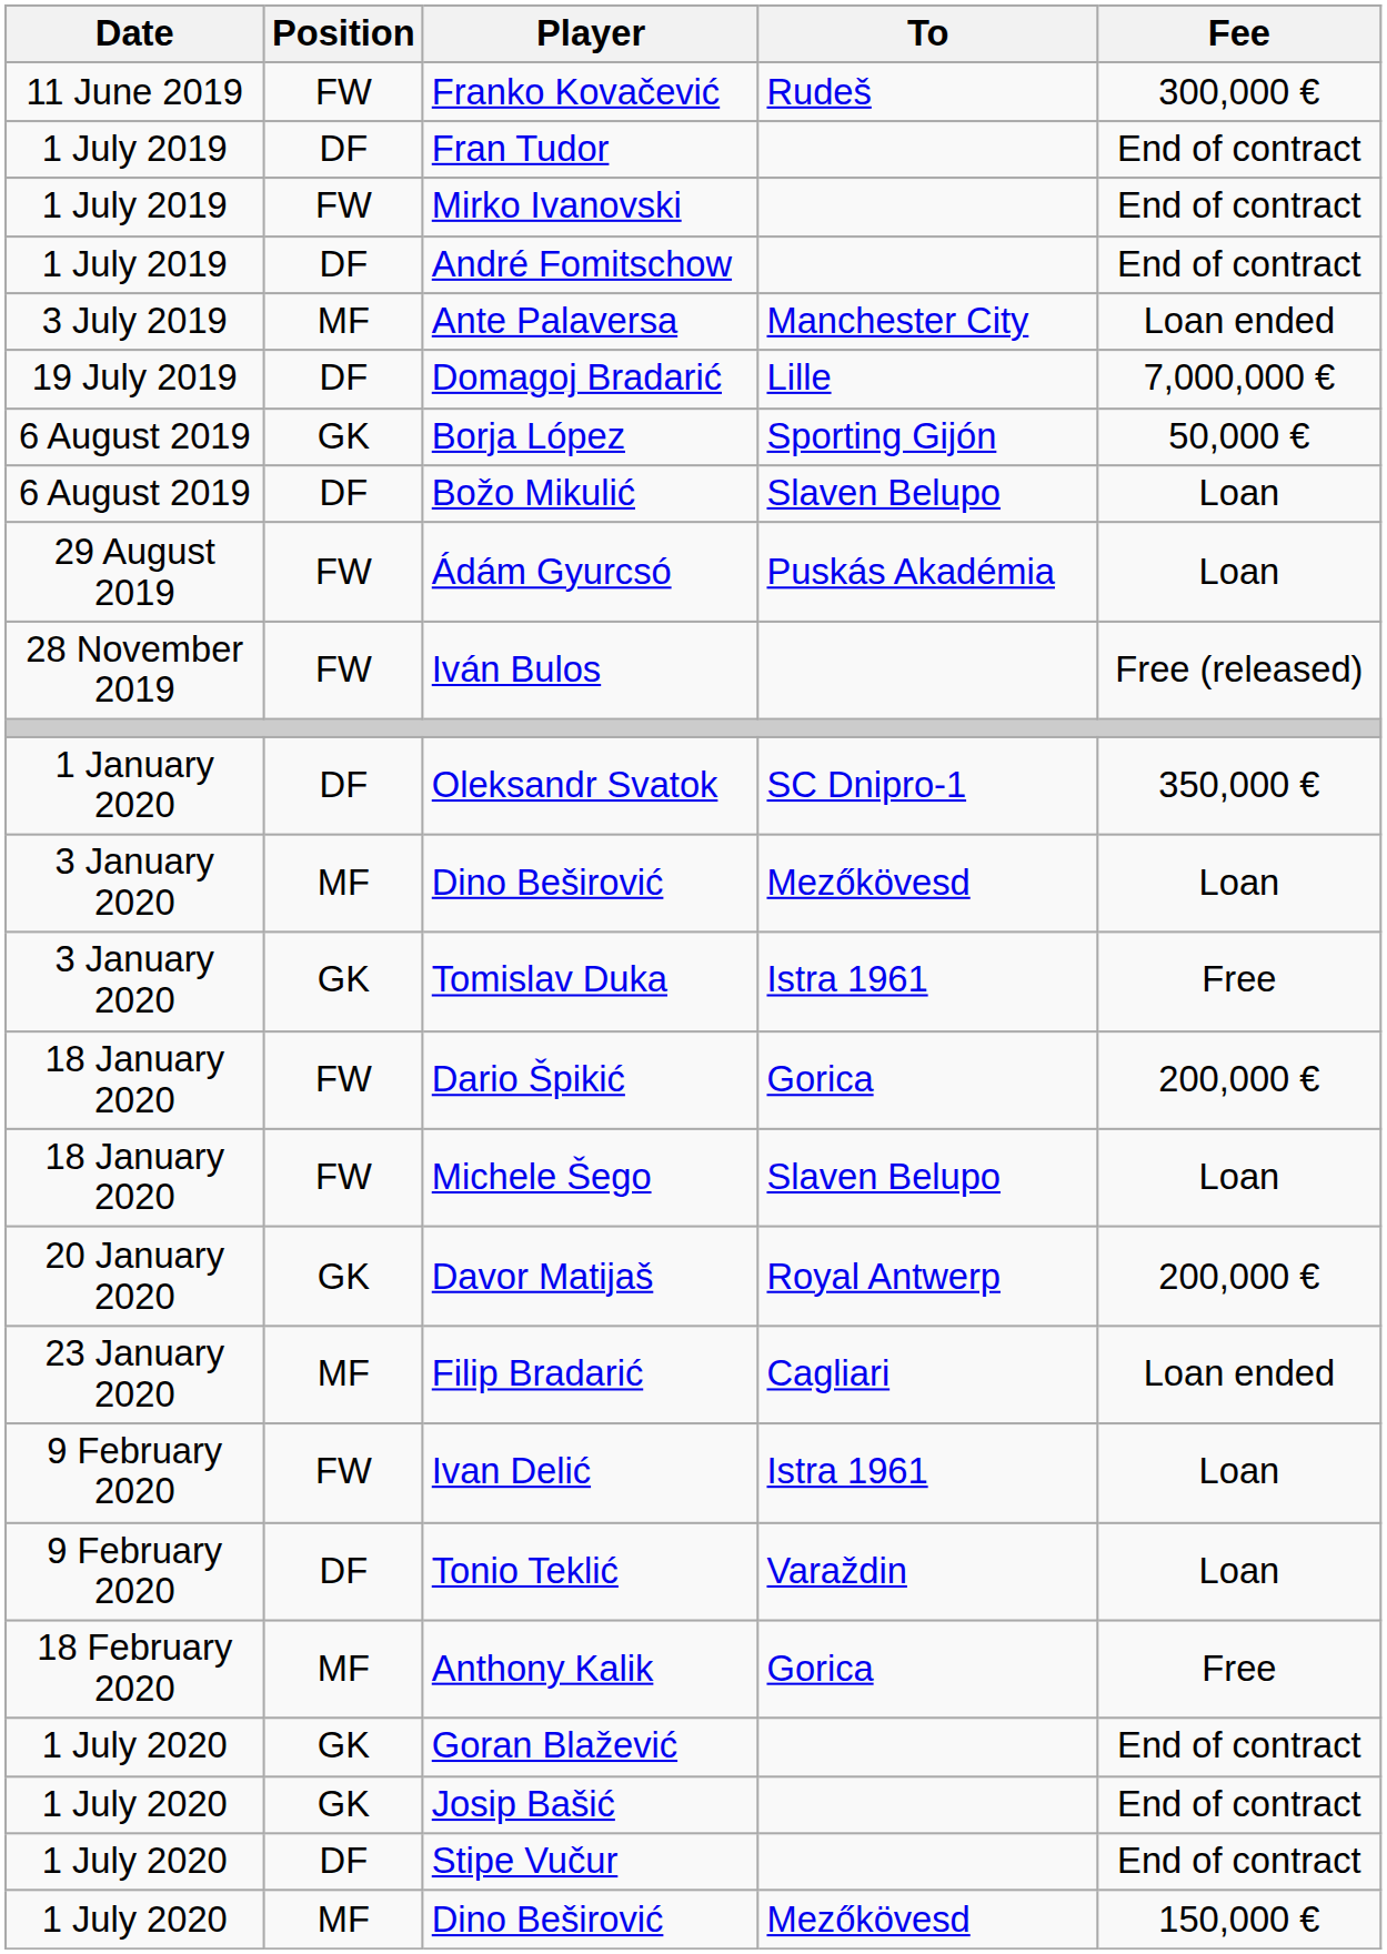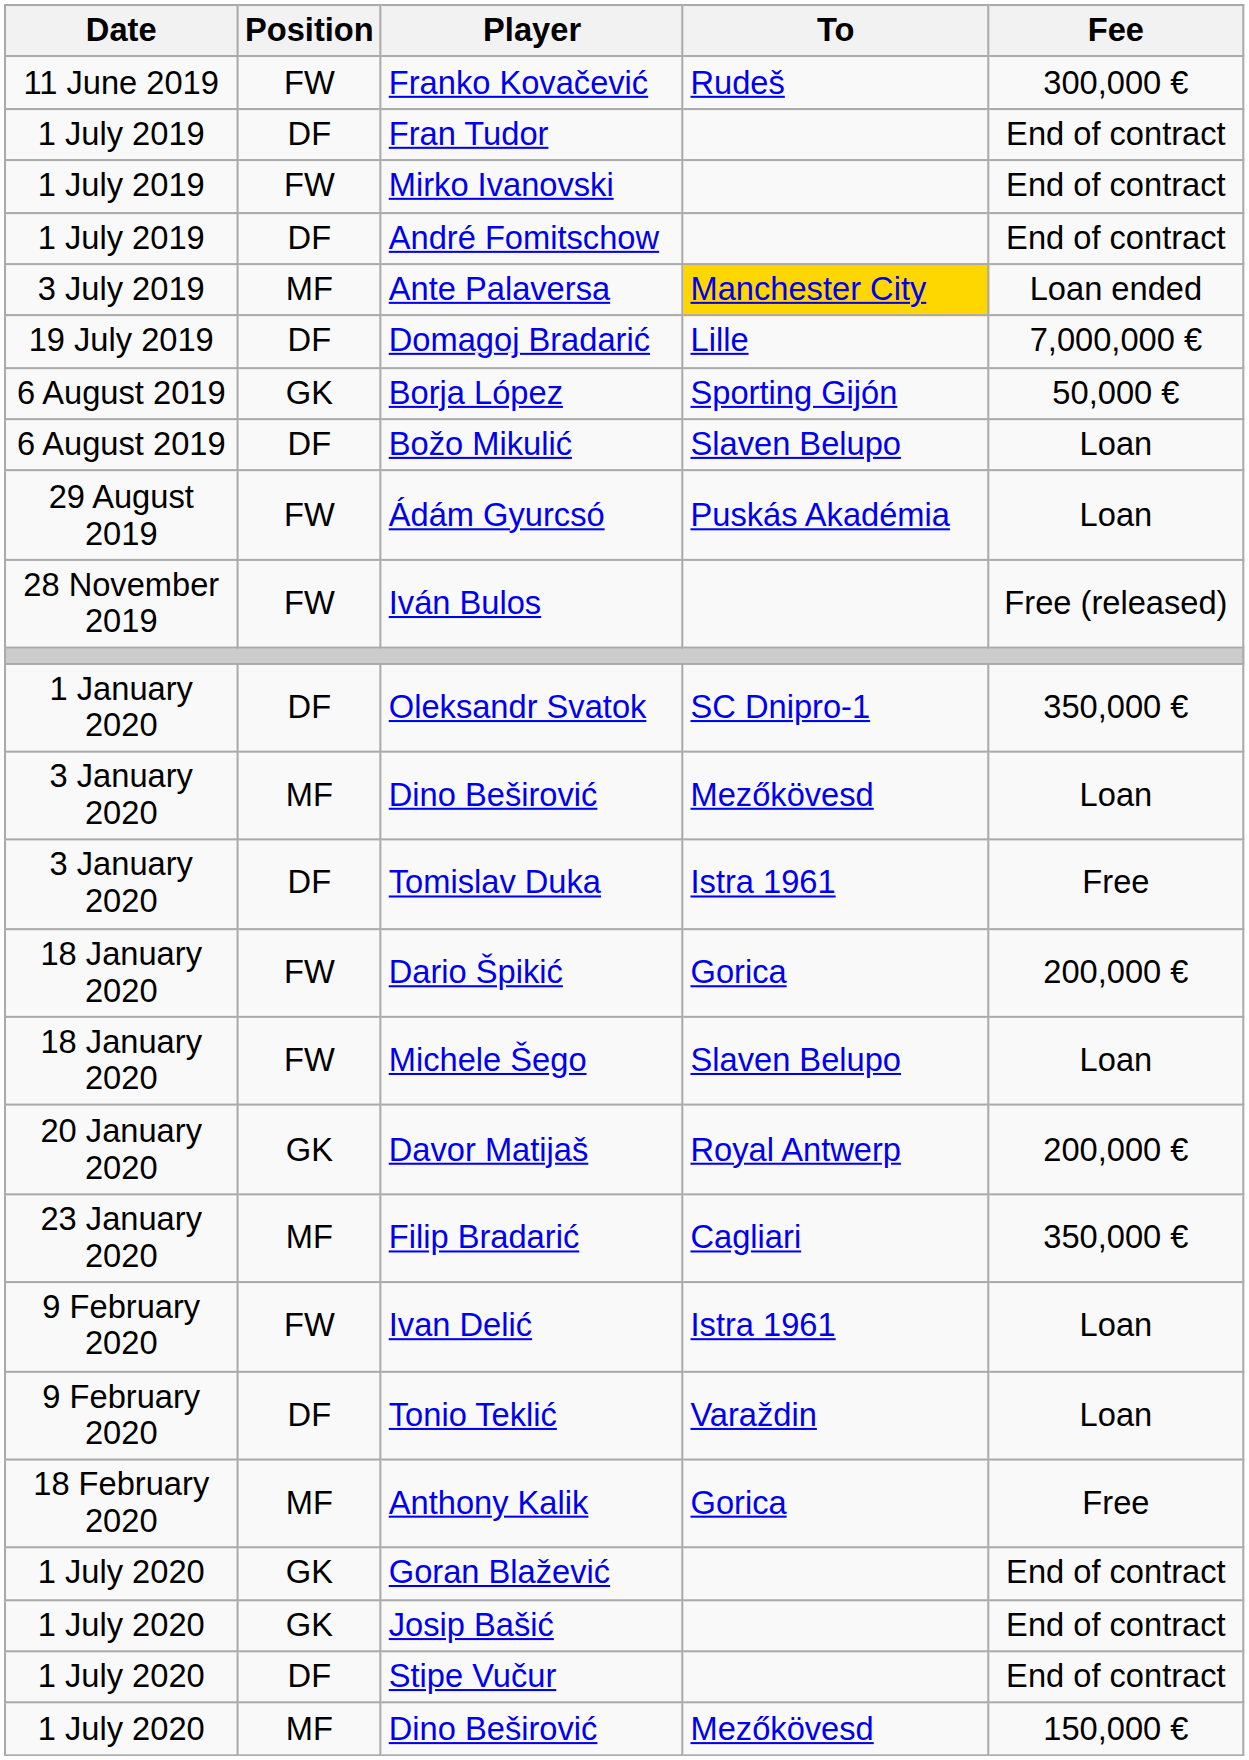 <table class="wikitable" style="text-align: center;">
 <tr>
 <th width=130>Date</th>
 <th width=60>Position</th>
 <th width=180>Player</th>
 <th width=180>To</th>
 <th width=150>Fee</th>
 </tr>
 <tr>
 <td>11 June 2019</td>
 <td>FW</td>
 <td style="text-align:left;"> <a href='#'>Franko Kovačević</a></td>
 <td style="text-align:left;"> <a href='#'>Rudeš</a></td>
 <td>300,000 €</td>
 </tr>
 <tr>
 <td>1 July 2019</td>
 <td>DF</td>
 <td style="text-align:left;"> <a href='#'>Fran Tudor</a></td>
 <td style="text-align:left;"></td>
 <td>End of contract</td>
 </tr>
 <tr>
 <td>1 July 2019</td>
 <td>FW</td>
 <td style="text-align:left;"> <a href='#'>Mirko Ivanovski</a></td>
 <td style="text-align:left;"></td>
 <td>End of contract</td>
 </tr>
 <tr>
 <td>1 July 2019</td>
 <td>DF</td>
 <td style="text-align:left;"> <a href='#'>André Fomitschow</a></td>
 <td style="text-align:left;"></td>
 <td>End of contract</td>
 </tr>
 <tr>
 <td>3 July 2019</td>
 <td>MF</td>
 <td style="text-align:left;"> <a href='#'>Ante Palaversa</a></td>
-<td style="text-align:left;"> <a href='#'>Manchester City</a></td>
+<td style="background: gold; text-align:left;"> <a href='#'>Manchester City</a></td>
 <td>Loan ended</td>
 </tr>
 <tr>
 <td>19 July 2019</td>
 <td>DF</td>
 <td style="text-align:left;"> <a href='#'>Domagoj Bradarić</a></td>
 <td style="text-align:left;"> <a href='#'>Lille</a></td>
 <td>7,000,000 €</td>
 </tr>
 <tr>
 <td>6 August 2019</td>
 <td>GK</td>
 <td style="text-align:left;"> <a href='#'>Borja López</a></td>
 <td style="text-align:left;"> <a href='#'>Sporting Gijón</a></td>
 <td>50,000 €</td>
 </tr>
 <tr>
 <td>6 August 2019</td>
 <td>DF</td>
 <td style="text-align:left;"> <a href='#'>Božo Mikulić</a></td>
 <td style="text-align:left;"> <a href='#'>Slaven Belupo</a></td>
 <td>Loan</td>
 </tr>
 <tr>
 <td>29 August 2019</td>
 <td>FW</td>
 <td style="text-align:left;"> <a href='#'>Ádám Gyurcsó</a></td>
 <td style="text-align:left;"> <a href='#'>Puskás Akadémia</a></td>
 <td>Loan</td>
 </tr>
 <tr>
 <td>28 November 2019</td>
 <td>FW</td>
 <td style="text-align:left;"> <a href='#'>Iván Bulos</a></td>
 <td style="text-align:left;"></td>
 <td>Free (released)</td>
 </tr>
 <tr style="color:#CCCCCC;background-color:#CCCCCC">
 <td colspan="6"></td>
 </tr>
 <tr>
 <td>1 January 2020</td>
 <td>DF</td>
 <td style="text-align:left;"> <a href='#'>Oleksandr Svatok</a></td>
 <td style="text-align:left;"> <a href='#'>SC Dnipro-1</a></td>
 <td>350,000 €</td>
 </tr>
 <tr>
 <td>3 January 2020</td>
 <td>MF</td>
 <td style="text-align:left;"> <a href='#'>Dino Beširović</a></td>
 <td style="text-align:left;"> <a href='#'>Mezőkövesd</a></td>
 <td>Loan</td>
 </tr>
 <tr>
 <td>3 January 2020</td>
-<td>GK</td>
+<td>DF</td>
 <td style="text-align:left;"> <a href='#'>Tomislav Duka</a></td>
 <td style="text-align:left;"> <a href='#'>Istra 1961</a></td>
 <td>Free</td>
 </tr>
 <tr>
 <td>18 January 2020</td>
 <td>FW</td>
 <td style="text-align:left;"> <a href='#'>Dario Špikić</a></td>
 <td style="text-align:left;"> <a href='#'>Gorica</a></td>
 <td>200,000 €</td>
 </tr>
 <tr>
 <td>18 January 2020</td>
 <td>FW</td>
 <td style="text-align:left;"> <a href='#'>Michele Šego</a></td>
 <td style="text-align:left;"> <a href='#'>Slaven Belupo</a></td>
 <td>Loan</td>
 </tr>
 <tr>
 <td>20 January 2020</td>
 <td>GK</td>
 <td style="text-align:left;"> <a href='#'>Davor Matijaš</a></td>
 <td style="text-align:left;"> <a href='#'>Royal Antwerp</a></td>
 <td>200,000 €</td>
 </tr>
 <tr>
 <td>23 January 2020</td>
 <td>MF</td>
 <td style="text-align:left;"> <a href='#'>Filip Bradarić</a></td>
 <td style="text-align:left;"> <a href='#'>Cagliari</a></td>
-<td>Loan ended</td>
+<td>350,000 €</td>
 </tr>
 <tr>
 <td>9 February 2020</td>
 <td>FW</td>
 <td style="text-align:left;"> <a href='#'>Ivan Delić</a></td>
 <td style="text-align:left;"> <a href='#'>Istra 1961</a></td>
 <td>Loan</td>
 </tr>
 <tr>
 <td>9 February 2020</td>
 <td>DF</td>
 <td style="text-align:left;"> <a href='#'>Tonio Teklić</a></td>
 <td style="text-align:left;"> <a href='#'>Varaždin</a></td>
 <td>Loan</td>
 </tr>
 <tr>
 <td>18 February 2020</td>
 <td>MF</td>
 <td style="text-align:left;"> <a href='#'>Anthony Kalik</a></td>
 <td style="text-align:left;"> <a href='#'>Gorica</a></td>
 <td>Free</td>
 </tr>
 <tr>
 <td>1 July 2020</td>
 <td>GK</td>
 <td style="text-align:left;"> <a href='#'>Goran Blažević</a></td>
 <td style="text-align:left;"></td>
 <td>End of contract</td>
 </tr>
 <tr>
 <td>1 July 2020</td>
 <td>GK</td>
 <td style="text-align:left;"> <a href='#'>Josip Bašić</a></td>
 <td style="text-align:left;"></td>
 <td>End of contract</td>
 </tr>
 <tr>
 <td>1 July 2020</td>
 <td>DF</td>
 <td style="text-align:left;"> <a href='#'>Stipe Vučur</a></td>
 <td style="text-align:left;"></td>
 <td>End of contract</td>
 </tr>
 <tr>
 <td>1 July 2020</td>
 <td>MF</td>
 <td style="text-align:left;"> <a href='#'>Dino Beširović</a></td>
 <td style="text-align:left;"> <a href='#'>Mezőkövesd</a></td>
 <td>150,000 €</td>
 </tr>
 </table>
